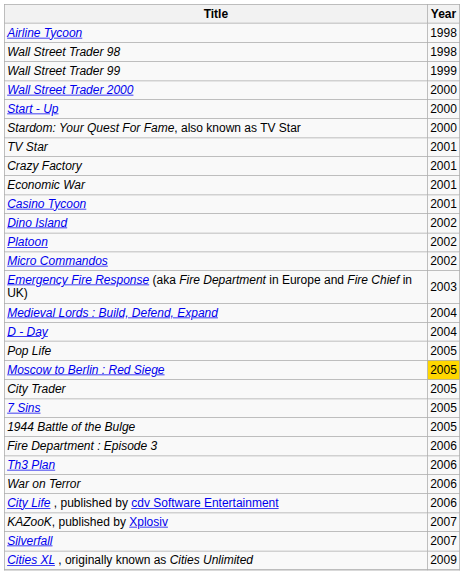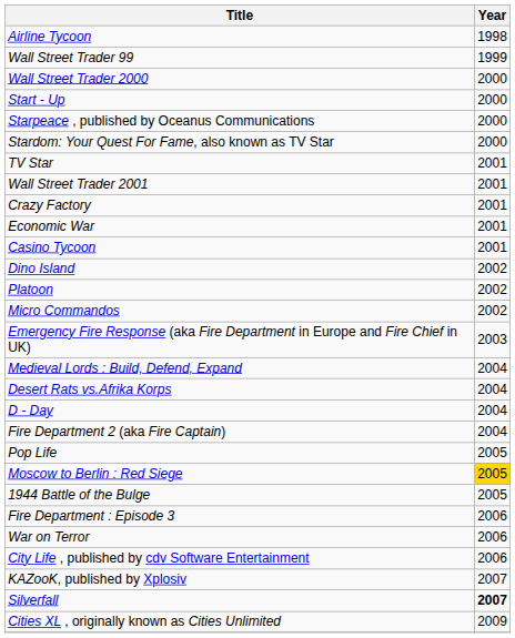 <table class="wikitable sortable">
 <tr>
 <th>Title</th>
 <th>Year</th>
 </tr>
 <tr>
 <td><em><a href='#'>Airline Tycoon</a></em></td>
-<td>1998</td>
-</tr>
-<tr>
-<td><em>Wall Street Trader 98</em></td>
 <td>1998</td>
 </tr>
 <tr>
 <td><em>Wall Street Trader 99</em></td>
 <td>1999</td>
 </tr>
 <tr>
 <td><em><a href='#'>Wall Street Trader 2000</a></em></td>
 <td>2000</td>
 </tr>
 <tr>
 <td><em><a href='#'>Start - Up</a> </em></td>
 <td>2000</td>
 </tr>
 <tr>
+<td><em><a href='#'>Starpeace</a> </em>, published by Oceanus Communications</td>
+<td>2000</td>
+</tr>
+<tr>
 <td><em>Stardom: Your Quest For Fame</em>, also known as TV Star</td>
 <td>2000</td>
 </tr>
 <tr>
 <td><em>TV Star</em></td>
+<td>2001</td>
+</tr>
+<tr>
+<td><em>Wall Street Trader 2001</em></td>
 <td>2001</td>
 </tr>
 <tr>
 <td><em>Crazy Factory</em></td>
 <td>2001</td>
 </tr>
 <tr>
 <td><em>Economic War</em></td>
 <td>2001</td>
 </tr>
 <tr>
 <td><em><a href='#'>Casino Tycoon</a></em></td>
 <td>2001</td>
 </tr>
 <tr>
 <td><em> <a href='#'>Dino Island</a> </em></td>
 <td>2002</td>
 </tr>
 <tr>
 <td><em><a href='#'>Platoon</a> </em></td>
 <td>2002</td>
 </tr>
 <tr>
 <td><em><a href='#'>Micro Commandos</a> </em></td>
 <td>2002</td>
 </tr>
 <tr>
 <td><em><a href='#'>Emergency Fire Response</a> </em>(aka <em>Fire Department</em> in Europe and <em>Fire Chief</em> in UK)</td>
 <td>2003</td>
 </tr>
 <tr>
 <td><em><a href='#'>Medieval Lords : Build, Defend, Expand</a> </em></td>
 <td>2004</td>
 </tr>
 <tr>
+<td><em><a href='#'>Desert Rats vs.Afrika Korps</a> </em></td>
+<td>2004</td>
+</tr>
+<tr>
 <td><em><a href='#'>D - Day</a> </em></td>
+<td>2004</td>
+</tr>
+<tr>
+<td><em>Fire Department 2</em> (aka <em>Fire Captain</em>)</td>
 <td>2004</td>
 </tr>
 <tr>
 <td><em>Pop Life</em></td>
 <td>2005</td>
 </tr>
 <tr>
 <td><em><a href='#'>Moscow to Berlin : Red Siege</a> </em></td>
 <td style="background: gold;">2005</td>
 </tr>
 <tr>
-<td><em>City Trader</em></td>
-<td>2005</td>
-</tr>
-<tr>
-<td><em><a href='#'>7 Sins</a> </em></td>
-<td>2005</td>
-</tr>
-<tr>
 <td><em>1944 Battle of the Bulge</em></td>
 <td>2005</td>
 </tr>
 <tr>
 <td><em>Fire Department : Episode 3</em></td>
-<td>2006</td>
-</tr>
-<tr>
-<td><em><a href='#'>Th3 Plan</a></em></td>
 <td>2006</td>
 </tr>
 <tr>
 <td><em>War on Terror</em></td>
 <td>2006</td>
 </tr>
 <tr>
 <td><em><a href='#'>City Life</a> </em>, published by <a href='#'>cdv Software Entertainment</a></td>
 <td>2006</td>
 </tr>
 <tr>
 <td><em>KAZooK</em>, published by <a href='#'>Xplosiv</a></td>
 <td>2007</td>
 </tr>
 <tr>
 <td><em><a href='#'>Silverfall</a> </em></td>
-<td>2007</td>
+<td><strong>2007</strong></td>
 </tr>
 <tr>
 <td><em><a href='#'>Cities XL</a> </em>, originally known as <em>Cities Unlimited</em></td>
 <td>2009</td>
 </tr>
 <tr>
 </tr>
 </table>
